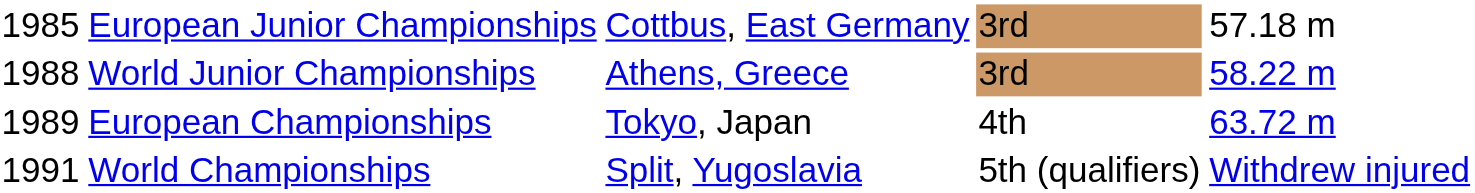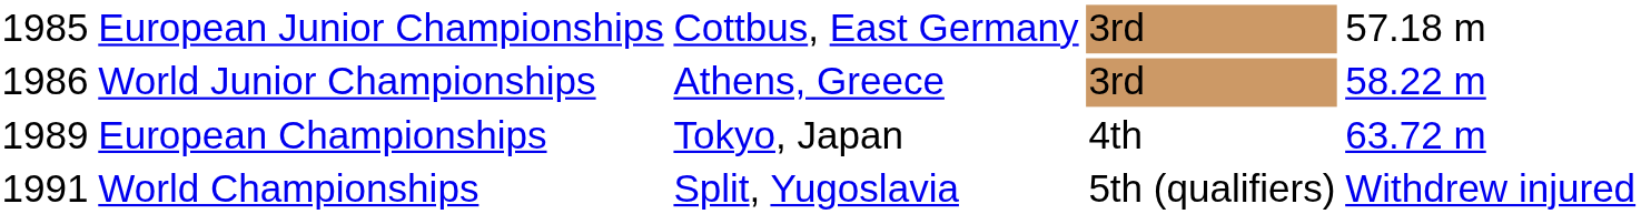 <table>
 <tr>
 <td>1985</td>
 <td><a href='#'>European Junior Championships</a></td>
 <td><a href='#'>Cottbus</a>, <a href='#'>East Germany</a></td>
 <td bgcolor=cc9966>3rd</td>
 <td>57.18 m</td>
 </tr>
 <tr>
-<td>1988</td>
+<td>1986</td>
 <td><a href='#'>World Junior Championships</a></td>
 <td><a href='#'>Athens, Greece</a></td>
 <td bgcolor="CC9966">3rd</td>
 <td><a href='#'>58.22 m</a></td>
 </tr>
 <tr>
 <td>1989</td>
 <td><a href='#'>European Championships</a></td>
 <td><a href='#'>Tokyo</a>, Japan</td>
 <td>4th</td>
 <td><a href='#'>63.72 m</a></td>
 </tr>
 <tr>
 <td>1991</td>
 <td><a href='#'>World Championships</a></td>
 <td><a href='#'>Split</a>, <a href='#'>Yugoslavia</a></td>
 <td>5th (qualifiers)</td>
 <td><a href='#'>Withdrew injured</a></td>
 </tr>
 </table>
